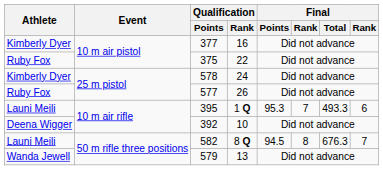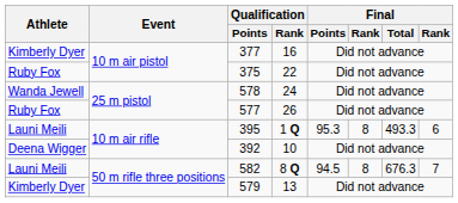 <table class=wikitable style=font-size:90%;text-align:center>
 <tr>
 <th rowspan=2>Athlete</th>
 <th rowspan=2>Event</th>
 <th colspan=2>Qualification</th>
 <th colspan=4>Final</th>
 </tr>
 <tr style=font-size:95%>
 <th>Points</th>
 <th>Rank</th>
 <th>Points</th>
 <th>Rank</th>
 <th>Total</th>
 <th>Rank</th>
 </tr>
 <tr>
 <td align=left><a href='#'>Kimberly Dyer</a></td>
 <td align=left rowspan=2><a href='#'>10 m air pistol</a></td>
 <td>377</td>
 <td>16</td>
 <td colspan=4>Did not advance</td>
 </tr>
 <tr>
 <td align=left><a href='#'>Ruby Fox</a></td>
 <td>375</td>
 <td>22</td>
 <td colspan=4>Did not advance</td>
 </tr>
 <tr>
-<td align=left><a href='#'>Kimberly Dyer</a></td>
+<td align=left><a href='#'>Wanda Jewell</a></td>
 <td align=left rowspan=2><a href='#'>25 m pistol</a></td>
 <td>578</td>
 <td>24</td>
 <td colspan=4>Did not advance</td>
 </tr>
 <tr>
 <td align=left><a href='#'>Ruby Fox</a></td>
 <td>577</td>
 <td>26</td>
 <td colspan=4>Did not advance</td>
 </tr>
 <tr>
 <td align=left><a href='#'>Launi Meili</a></td>
 <td align=left rowspan=2><a href='#'>10 m air rifle</a></td>
 <td>395 </td>
 <td>1 <strong>Q</strong></td>
 <td>95.3</td>
-<td>7</td>
+<td>8</td>
 <td>493.3</td>
 <td>6</td>
 </tr>
 <tr>
 <td align=left><a href='#'>Deena Wigger</a></td>
 <td>392</td>
 <td>10</td>
 <td colspan=4>Did not advance</td>
 </tr>
 <tr>
 <td align=left><a href='#'>Launi Meili</a></td>
 <td align=left rowspan=2><a href='#'>50 m rifle three positions</a></td>
 <td>582</td>
 <td>8 <strong>Q</strong></td>
 <td>94.5</td>
 <td>8</td>
 <td>676.3</td>
 <td>7</td>
 </tr>
 <tr>
-<td align=left><a href='#'>Wanda Jewell</a></td>
+<td align=left><a href='#'>Kimberly Dyer</a></td>
 <td>579</td>
 <td>13</td>
 <td colspan=4>Did not advance</td>
 </tr>
 </table>
